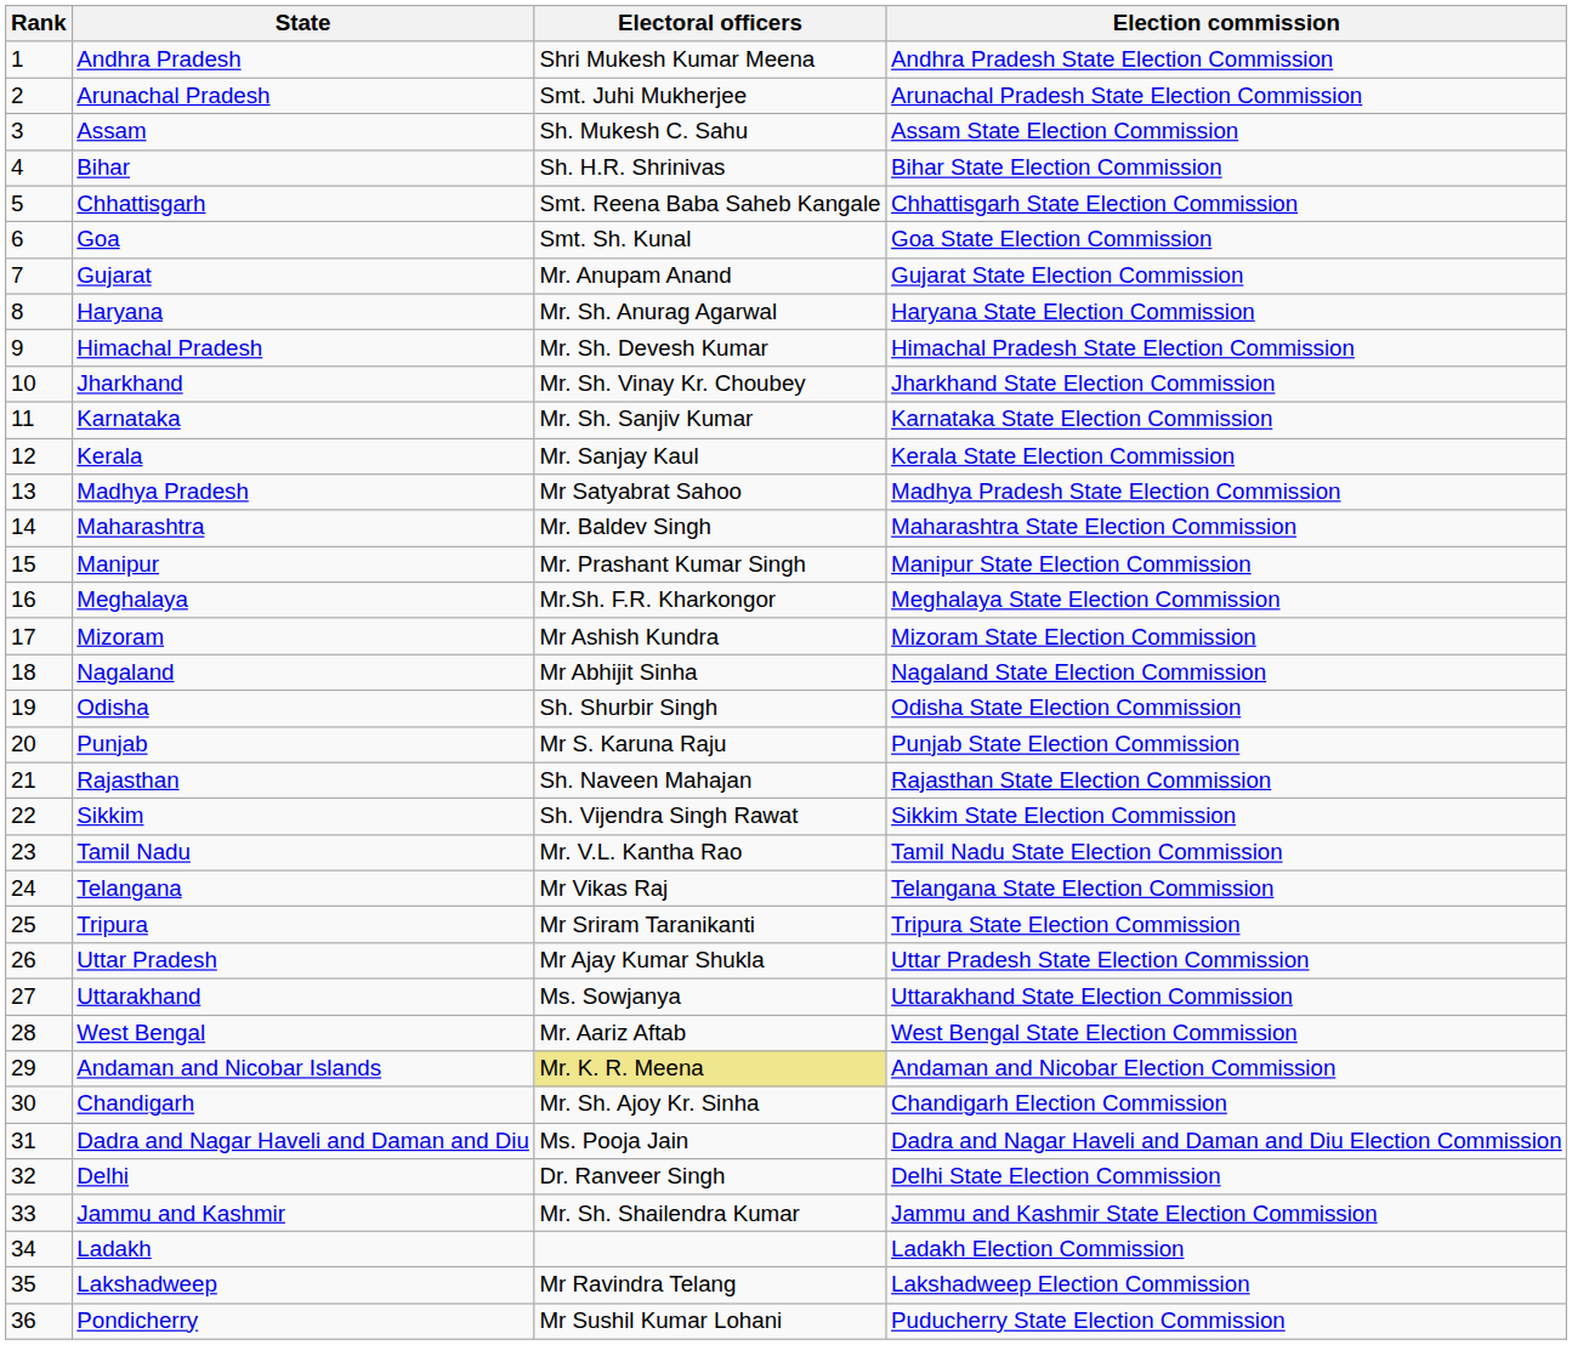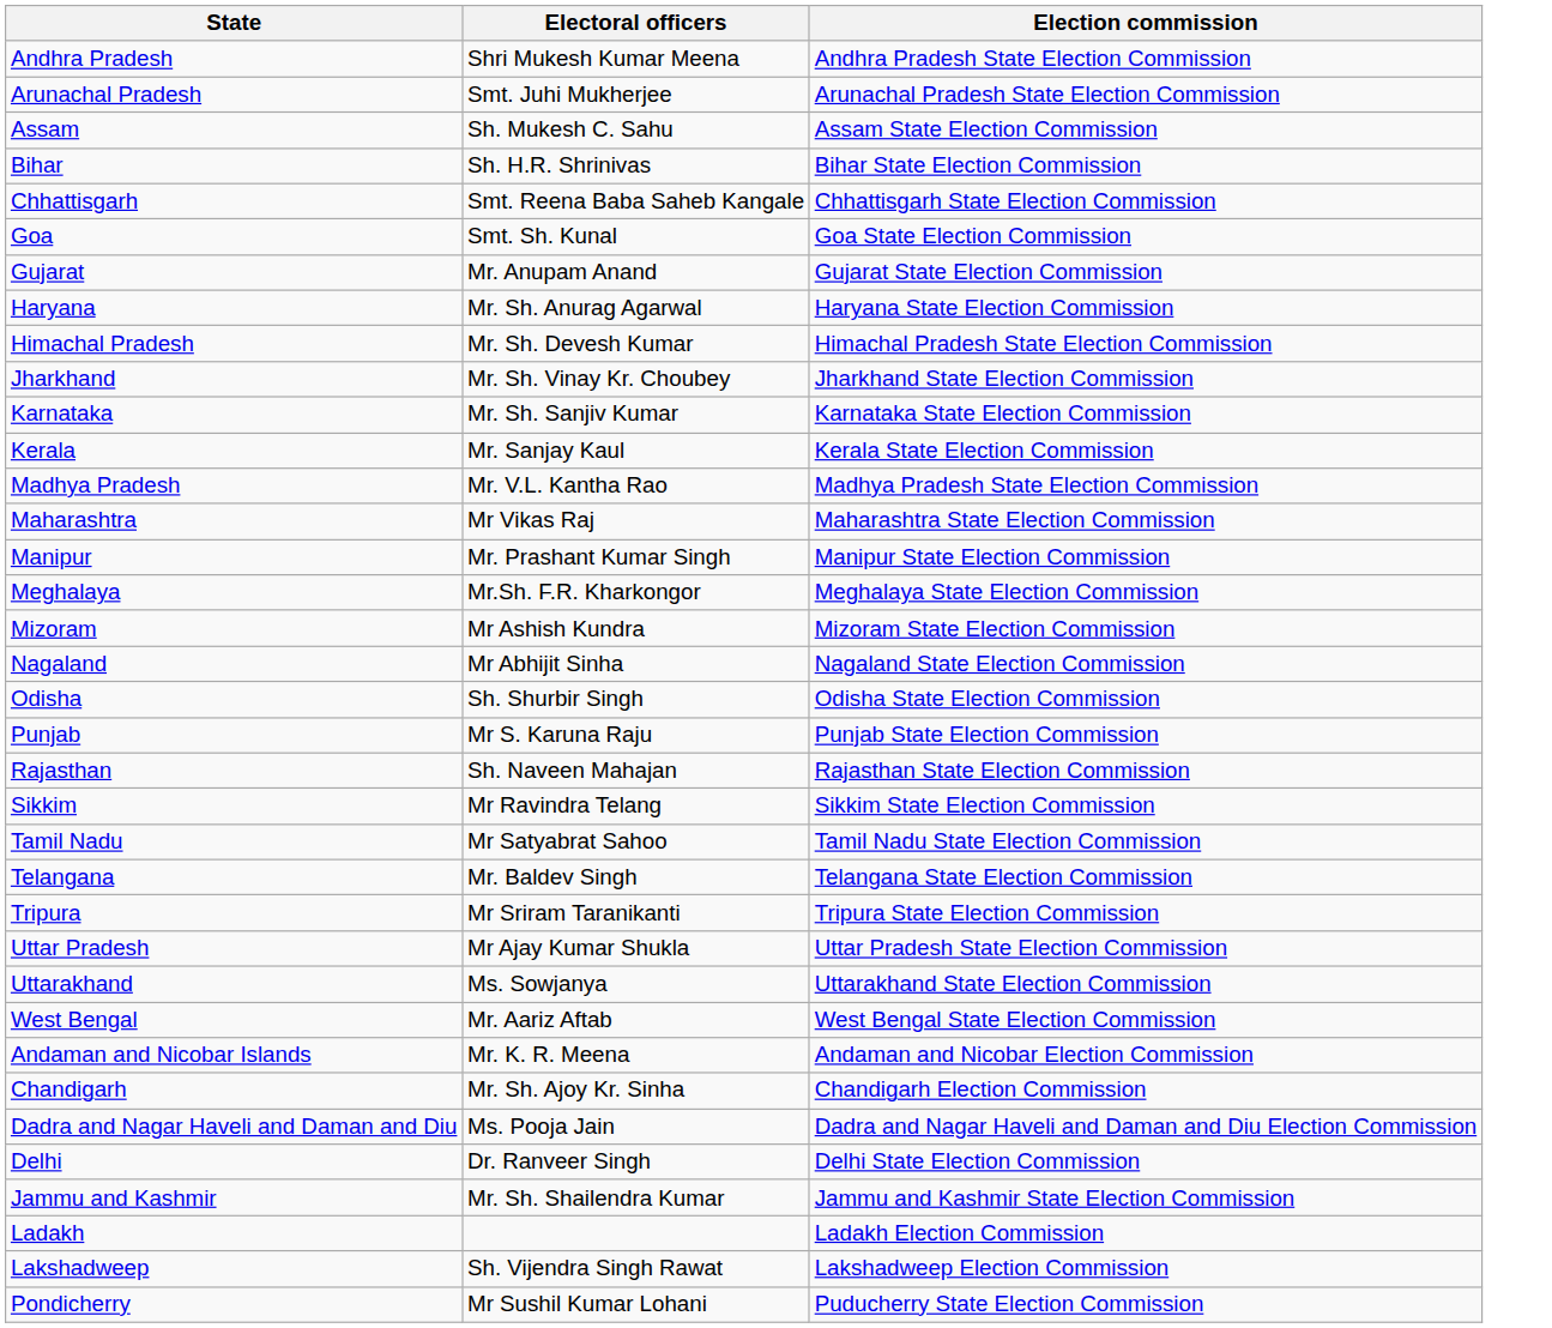 <table class="wikitable sortable">
 <tr>
-<th>Rank</th>
 <th>State</th>
 <th>Electoral officers</th>
 <th>Election commission</th>
 </tr>
 <tr>
-<td>1</td>
 <td><a href='#'>Andhra Pradesh</a></td>
 <td>Shri Mukesh Kumar Meena</td>
 <td><a href='#'>Andhra Pradesh State Election Commission</a></td>
 </tr>
 <tr>
-<td>2</td>
 <td><a href='#'>Arunachal Pradesh</a></td>
 <td>Smt. Juhi Mukherjee</td>
 <td><a href='#'>Arunachal Pradesh State Election Commission</a></td>
 </tr>
 <tr>
-<td>3</td>
 <td><a href='#'>Assam</a></td>
 <td>Sh. Mukesh C. Sahu</td>
 <td><a href='#'>Assam State Election Commission</a></td>
 </tr>
 <tr>
-<td>4</td>
 <td><a href='#'>Bihar</a></td>
 <td>Sh. H.R. Shrinivas</td>
 <td><a href='#'>Bihar State Election Commission</a></td>
 </tr>
 <tr>
-<td>5</td>
 <td><a href='#'>Chhattisgarh</a></td>
 <td>Smt. Reena Baba Saheb Kangale</td>
 <td><a href='#'>Chhattisgarh State Election Commission</a></td>
 </tr>
 <tr>
-<td>6</td>
 <td><a href='#'>Goa</a></td>
 <td>Smt. Sh. Kunal</td>
 <td><a href='#'>Goa State Election Commission</a></td>
 </tr>
 <tr>
-<td>7</td>
 <td><a href='#'>Gujarat</a></td>
 <td>Mr. Anupam Anand</td>
 <td><a href='#'>Gujarat State Election Commission</a></td>
 </tr>
 <tr>
-<td>8</td>
 <td><a href='#'>Haryana</a></td>
 <td>Mr. Sh. Anurag Agarwal</td>
 <td><a href='#'>Haryana State Election Commission</a></td>
 </tr>
 <tr>
-<td>9</td>
 <td><a href='#'>Himachal Pradesh</a></td>
 <td>Mr. Sh. Devesh Kumar</td>
 <td><a href='#'>Himachal Pradesh State Election Commission</a></td>
 </tr>
 <tr>
-<td>10</td>
 <td><a href='#'>Jharkhand</a></td>
 <td>Mr. Sh. Vinay Kr. Choubey</td>
 <td><a href='#'>Jharkhand State Election Commission</a></td>
 </tr>
 <tr>
-<td>11</td>
 <td><a href='#'>Karnataka</a></td>
 <td>Mr. Sh. Sanjiv Kumar</td>
 <td><a href='#'>Karnataka State Election Commission</a></td>
 </tr>
 <tr>
-<td>12</td>
 <td><a href='#'>Kerala</a></td>
 <td>Mr. Sanjay Kaul</td>
 <td><a href='#'>Kerala State Election Commission</a></td>
 </tr>
 <tr>
-<td>13</td>
 <td><a href='#'>Madhya Pradesh</a></td>
-<td>Mr Satyabrat Sahoo</td>
+<td>Mr. V.L. Kantha Rao</td>
 <td><a href='#'>Madhya Pradesh State Election Commission</a></td>
 </tr>
 <tr>
-<td>14</td>
 <td><a href='#'>Maharashtra</a></td>
-<td>Mr. Baldev Singh</td>
+<td>Mr Vikas Raj</td>
 <td><a href='#'>Maharashtra State Election Commission</a></td>
 </tr>
 <tr>
-<td>15</td>
 <td><a href='#'>Manipur</a></td>
 <td>Mr. Prashant Kumar Singh</td>
 <td><a href='#'>Manipur State Election Commission</a></td>
 </tr>
 <tr>
-<td>16</td>
 <td><a href='#'>Meghalaya</a></td>
 <td>Mr.Sh. F.R. Kharkongor</td>
 <td><a href='#'>Meghalaya State Election Commission</a></td>
 </tr>
 <tr>
-<td>17</td>
 <td><a href='#'>Mizoram</a></td>
 <td>Mr Ashish Kundra</td>
 <td><a href='#'>Mizoram State Election Commission</a></td>
 </tr>
 <tr>
-<td>18</td>
 <td><a href='#'>Nagaland</a></td>
 <td>Mr Abhijit Sinha</td>
 <td><a href='#'>Nagaland State Election Commission</a></td>
 </tr>
 <tr>
-<td>19</td>
 <td><a href='#'>Odisha</a></td>
 <td>Sh. Shurbir Singh</td>
 <td><a href='#'>Odisha State Election Commission</a></td>
 </tr>
 <tr>
-<td>20</td>
 <td><a href='#'>Punjab</a></td>
 <td>Mr S. Karuna Raju</td>
 <td><a href='#'>Punjab State Election Commission</a></td>
 </tr>
 <tr>
-<td>21</td>
 <td><a href='#'>Rajasthan</a></td>
 <td>Sh. Naveen Mahajan</td>
 <td><a href='#'>Rajasthan State Election Commission</a></td>
 </tr>
 <tr>
-<td>22</td>
 <td><a href='#'>Sikkim</a></td>
-<td>Sh. Vijendra Singh Rawat</td>
+<td>Mr Ravindra Telang</td>
 <td><a href='#'>Sikkim State Election Commission</a></td>
 </tr>
 <tr>
-<td>23</td>
 <td><a href='#'>Tamil Nadu</a></td>
-<td>Mr. V.L. Kantha Rao</td>
+<td>Mr Satyabrat Sahoo</td>
 <td><a href='#'>Tamil Nadu State Election Commission</a></td>
 </tr>
 <tr>
-<td>24</td>
 <td><a href='#'>Telangana</a></td>
-<td>Mr Vikas Raj</td>
+<td>Mr. Baldev Singh</td>
 <td><a href='#'>Telangana State Election Commission</a></td>
 </tr>
 <tr>
-<td>25</td>
 <td><a href='#'>Tripura</a></td>
 <td>Mr Sriram Taranikanti</td>
 <td><a href='#'>Tripura State Election Commission</a></td>
 </tr>
 <tr>
-<td>26</td>
 <td><a href='#'>Uttar Pradesh</a></td>
 <td>Mr Ajay Kumar Shukla</td>
 <td><a href='#'>Uttar Pradesh State Election Commission</a></td>
 </tr>
 <tr>
-<td>27</td>
 <td><a href='#'>Uttarakhand</a></td>
 <td>Ms. Sowjanya</td>
 <td><a href='#'>Uttarakhand State Election Commission</a></td>
 </tr>
 <tr>
-<td>28</td>
 <td><a href='#'>West Bengal</a></td>
 <td>Mr. Aariz Aftab</td>
 <td><a href='#'>West Bengal State Election Commission</a></td>
 </tr>
 <tr>
-<td>29</td>
 <td><a href='#'>Andaman and Nicobar Islands</a></td>
-<td style="background: khaki;">Mr. K. R. Meena</td>
+<td>Mr. K. R. Meena</td>
 <td><a href='#'>Andaman and Nicobar Election Commission</a></td>
 </tr>
 <tr>
-<td>30</td>
 <td><a href='#'>Chandigarh</a></td>
 <td>Mr. Sh. Ajoy Kr. Sinha</td>
 <td><a href='#'>Chandigarh Election Commission</a></td>
 </tr>
 <tr>
-<td>31</td>
 <td><a href='#'>Dadra and Nagar Haveli and Daman and Diu</a></td>
 <td>Ms. Pooja Jain</td>
 <td><a href='#'>Dadra and Nagar Haveli and Daman and Diu Election Commission</a></td>
 </tr>
 <tr>
-<td>32</td>
 <td><a href='#'>Delhi</a></td>
 <td>Dr. Ranveer Singh</td>
 <td><a href='#'>Delhi State Election Commission</a></td>
 </tr>
 <tr>
-<td>33</td>
 <td><a href='#'>Jammu and Kashmir</a></td>
 <td>Mr. Sh. Shailendra Kumar</td>
 <td><a href='#'>Jammu and Kashmir State Election Commission</a></td>
 </tr>
 <tr>
-<td>34</td>
 <td><a href='#'>Ladakh</a></td>
 <td></td>
 <td><a href='#'>Ladakh Election Commission</a></td>
 </tr>
 <tr>
-<td>35</td>
 <td><a href='#'>Lakshadweep</a></td>
-<td>Mr Ravindra Telang</td>
+<td>Sh. Vijendra Singh Rawat</td>
 <td><a href='#'>Lakshadweep Election Commission</a></td>
 </tr>
 <tr>
-<td>36</td>
 <td><a href='#'>Pondicherry</a></td>
 <td>Mr Sushil Kumar Lohani</td>
 <td><a href='#'>Puducherry State Election Commission</a></td>
 </tr>
 </table>
